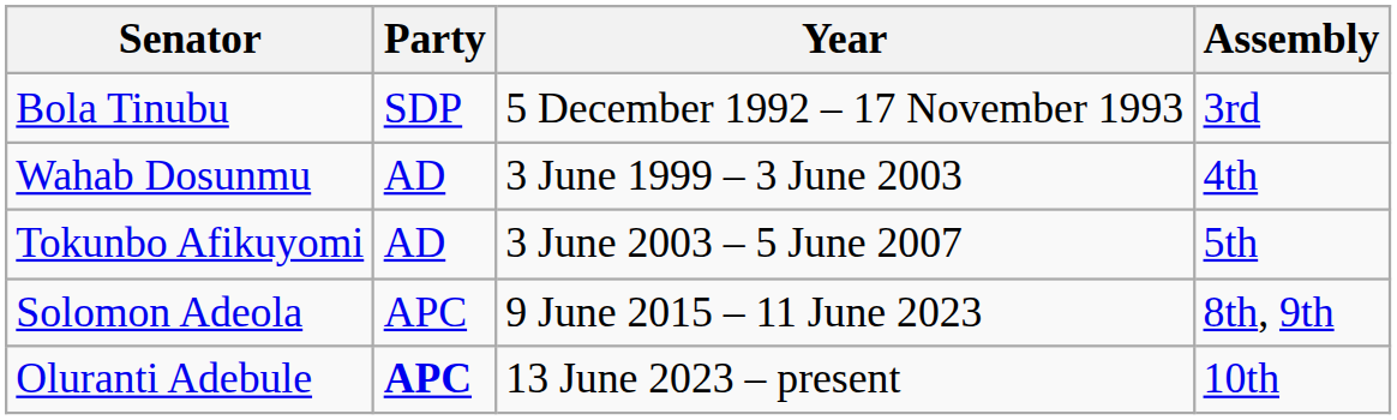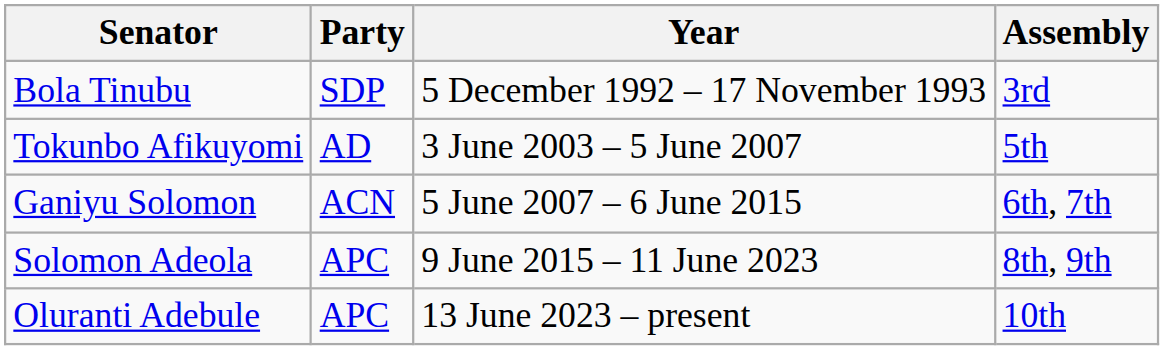 <table class="wikitable">
 <tr>
 <th>Senator</th>
 <th>Party</th>
 <th>Year</th>
 <th>Assembly</th>
 </tr>
 <tr>
 <td><a href='#'>Bola Tinubu</a></td>
 <td><a href='#'>SDP</a></td>
 <td>5 December 1992 – 17 November 1993</td>
 <td><a href='#'>3rd</a></td>
 </tr>
 <tr>
-<td><a href='#'>Wahab Dosunmu</a></td>
-<td><a href='#'>AD</a></td>
-<td>3 June 1999 – 3 June 2003</td>
-<td><a href='#'>4th</a></td>
-</tr>
-<tr>
 <td><a href='#'>Tokunbo Afikuyomi</a></td>
 <td><a href='#'>AD</a></td>
 <td>3 June 2003 – 5 June 2007</td>
 <td><a href='#'>5th</a></td>
+</tr>
+<tr>
+<td><a href='#'>Ganiyu Solomon</a></td>
+<td><a href='#'>ACN</a></td>
+<td>5 June 2007 – 6 June 2015</td>
+<td><a href='#'>6th</a>, <a href='#'>7th</a></td>
 </tr>
 <tr>
 <td><a href='#'>Solomon Adeola</a></td>
 <td><a href='#'>APC</a></td>
 <td>9 June 2015 – 11 June 2023</td>
 <td><a href='#'>8th</a>, <a href='#'>9th</a></td>
 </tr>
 <tr>
 <td><a href='#'>Oluranti Adebule</a></td>
-<td><strong><a href='#'>APC</a></strong></td>
+<td><a href='#'>APC</a></td>
 <td>13 June 2023 – present</td>
 <td><a href='#'>10th</a></td>
 </tr>
 </table>
